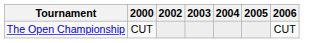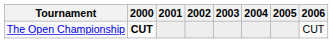 <table class="wikitable" style="font-size:95%;text-align:center;">
 <tr>
 <th>Tournament</th>
 <th>2000</th>
+<th>2001</th>
 <th>2002</th>
 <th>2003</th>
 <th>2004</th>
 <th>2005</th>
 <th>2006</th>
 </tr>
 <tr>
 <td align=left><a href='#'>The Open Championship</a></td>
-<td>CUT</td>
+<td><strong>CUT</strong></td>
+<td style="background:#eeeeee;"></td>
 <td style="background:#eeeeee;"></td>
 <td style="background:#eeeeee;"></td>
 <td style="background:#eeeeee;"></td>
 <td style="background:#eeeeee;"></td>
 <td>CUT</td>
 </tr>
 </table>
